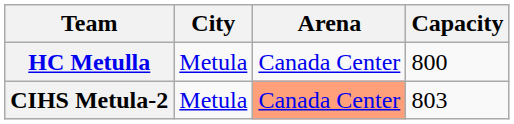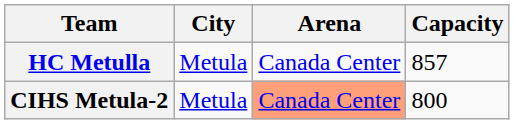 <table class="wikitable">
 <tr>
 <th scope="col">Team</th>
 <th scope="col">City</th>
 <th scope="col">Arena</th>
 <th scope="col">Capacity</th>
 </tr>
 <tr>
 <th scope="row"><a href='#'>HC Metulla</a></th>
 <td><a href='#'>Metula</a></td>
 <td><a href='#'>Canada Center</a></td>
-<td>800</td>
+<td>857</td>
 </tr>
 <tr>
 <th scope="row">CIHS Metula-2</th>
 <td><a href='#'>Metula</a></td>
 <td style="background: lightsalmon;"><a href='#'>Canada Center</a></td>
-<td>803</td>
+<td>800</td>
 </tr>
 </table>
